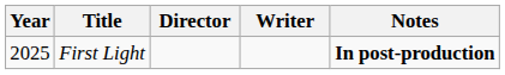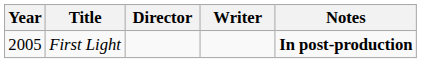 <table class="wikitable">
 <tr>
 <th>Year</th>
 <th>Title</th>
 <th width=65>Director</th>
 <th width=65>Writer</th>
 <th>Notes</th>
 </tr>
 <tr>
-<td>2025</td>
+<td>2005</td>
 <td><em>First Light</em></td>
 <td></td>
 <td></td>
 <td><strong>In post-production</strong></td>
 </tr>
 </table>
